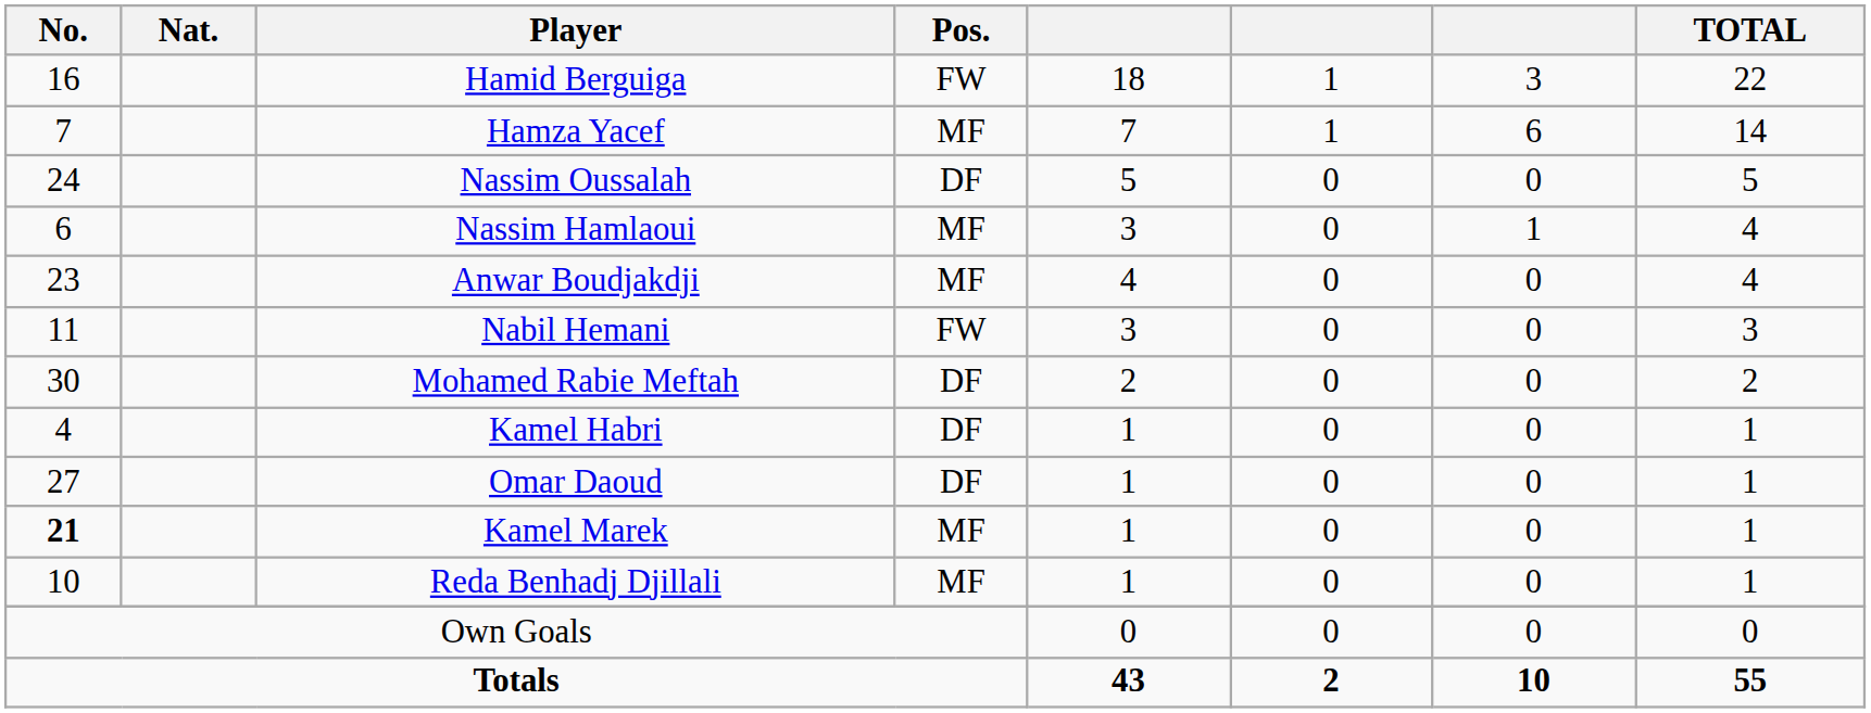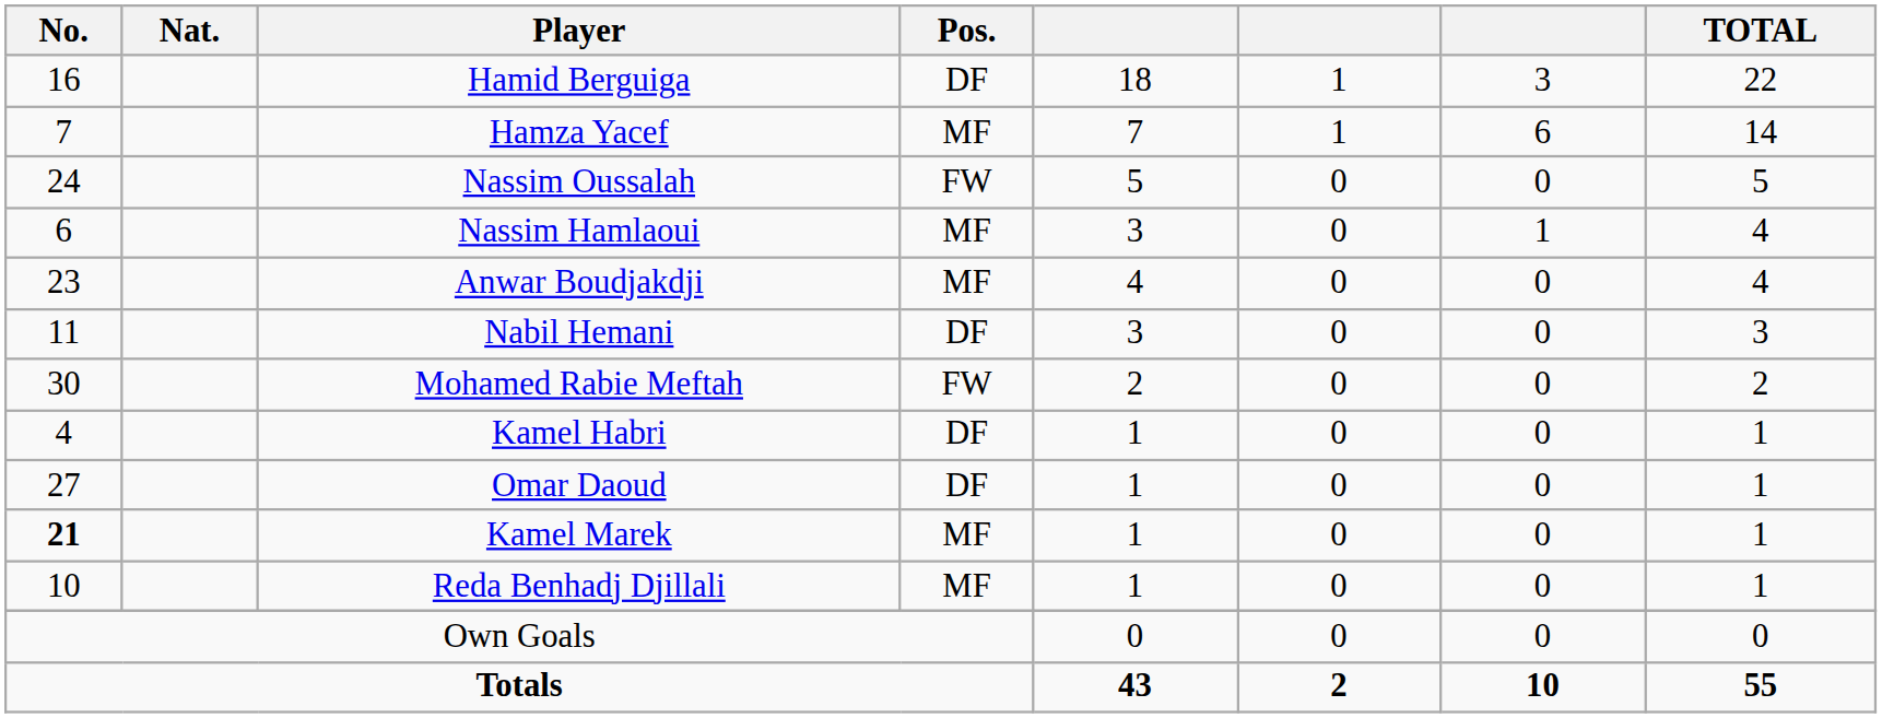 <table class="wikitable sortable alternance"  style="font-size:85%; text-align:center; line-height:14px; width:60%;">
 <tr>
 <th width=10>No.</th>
 <th width=10>Nat.</th>
 <th width=140>Player</th>
 <th width=10>Pos.</th>
 <th width=40></th>
 <th width=40></th>
 <th width=40></th>
 <th width=10>TOTAL</th>
 </tr>
 <tr>
 <td>16</td>
 <td></td>
 <td><a href='#'>Hamid Berguiga</a></td>
-<td>FW</td>
+<td>DF</td>
 <td>18</td>
 <td>1</td>
 <td>3</td>
 <td>22</td>
 </tr>
 <tr>
 <td>7</td>
 <td></td>
 <td><a href='#'>Hamza Yacef</a></td>
 <td>MF</td>
 <td>7</td>
 <td>1</td>
 <td>6</td>
 <td>14</td>
 </tr>
 <tr>
 <td>24</td>
 <td></td>
 <td><a href='#'>Nassim Oussalah</a></td>
-<td>DF</td>
+<td>FW</td>
 <td>5</td>
 <td>0</td>
 <td>0</td>
 <td>5</td>
 </tr>
 <tr>
 <td>6</td>
 <td></td>
 <td><a href='#'>Nassim Hamlaoui</a></td>
 <td>MF</td>
 <td>3</td>
 <td>0</td>
 <td>1</td>
 <td>4</td>
 </tr>
 <tr>
 <td>23</td>
 <td></td>
 <td><a href='#'>Anwar Boudjakdji</a></td>
 <td>MF</td>
 <td>4</td>
 <td>0</td>
 <td>0</td>
 <td>4</td>
 </tr>
 <tr>
 <td>11</td>
 <td></td>
 <td><a href='#'>Nabil Hemani</a></td>
-<td>FW</td>
+<td>DF</td>
 <td>3</td>
 <td>0</td>
 <td>0</td>
 <td>3</td>
 </tr>
 <tr>
 <td>30</td>
 <td></td>
 <td><a href='#'>Mohamed Rabie Meftah</a></td>
-<td>DF</td>
+<td>FW</td>
 <td>2</td>
 <td>0</td>
 <td>0</td>
 <td>2</td>
 </tr>
 <tr>
 <td>4</td>
 <td></td>
 <td><a href='#'>Kamel Habri</a></td>
 <td>DF</td>
 <td>1</td>
 <td>0</td>
 <td>0</td>
 <td>1</td>
 </tr>
 <tr>
 <td>27</td>
 <td></td>
 <td><a href='#'>Omar Daoud</a></td>
 <td>DF</td>
 <td>1</td>
 <td>0</td>
 <td>0</td>
 <td>1</td>
 </tr>
 <tr>
 <td><strong>21</strong></td>
 <td></td>
 <td><a href='#'>Kamel Marek</a></td>
 <td>MF</td>
 <td>1</td>
 <td>0</td>
 <td>0</td>
 <td>1</td>
 </tr>
 <tr>
 <td>10</td>
 <td></td>
 <td><a href='#'>Reda Benhadj Djillali</a></td>
 <td>MF</td>
 <td>1</td>
 <td>0</td>
 <td>0</td>
 <td>1</td>
 </tr>
 <tr>
 </tr>
 <tr class="sortbottom">
 <td colspan="4">Own Goals</td>
 <td>0</td>
 <td>0</td>
 <td>0</td>
 <td>0</td>
 </tr>
 <tr class="sortbottom">
 <td colspan="4"><strong>Totals</strong></td>
 <td><strong>43</strong></td>
 <td><strong>2</strong></td>
 <td><strong>10</strong></td>
 <td><strong>55</strong></td>
 </tr>
 </table>
